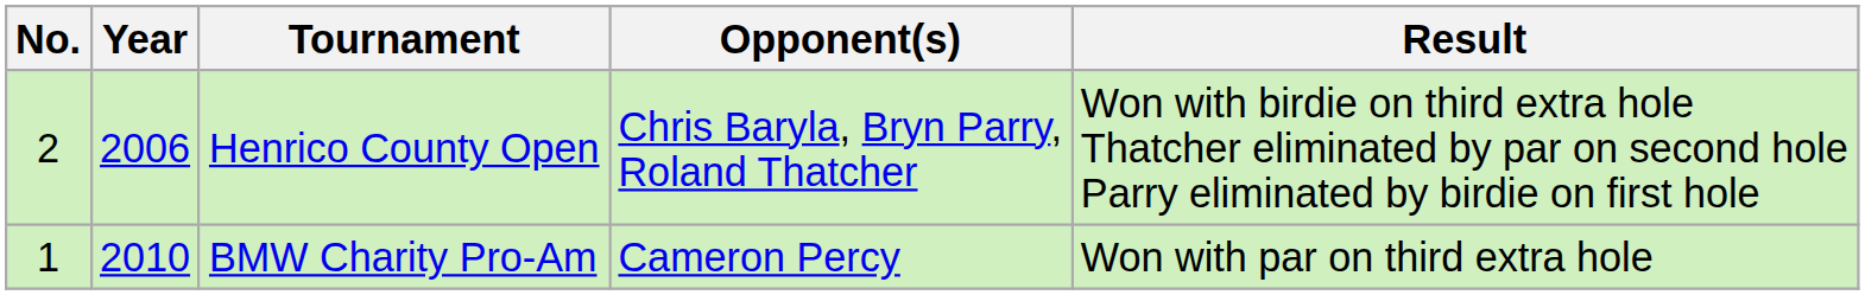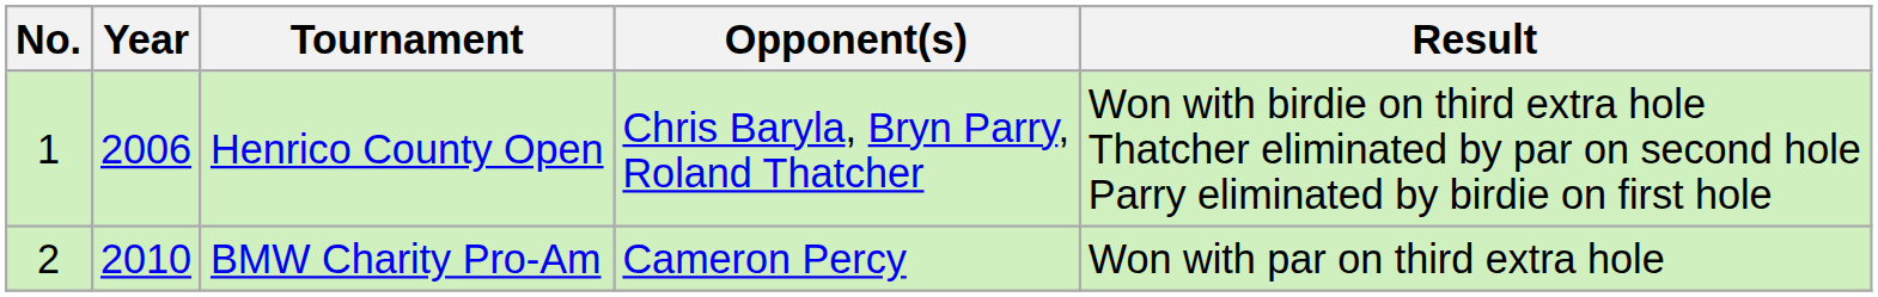 <table class="wikitable" style="font-size:95%;">
 <tr>
 <th>No.</th>
 <th>Year</th>
 <th>Tournament</th>
 <th>Opponent(s)</th>
 <th>Result</th>
 </tr>
 <tr style="background:#D0F0C0;">
-<td align=center>2</td>
+<td align=center>1</td>
 <td align=center><a href='#'>2006</a></td>
 <td><a href='#'>Henrico County Open</a></td>
 <td> <a href='#'>Chris Baryla</a>,  <a href='#'>Bryn Parry</a>,<br> <a href='#'>Roland Thatcher</a></td>
 <td>Won with birdie on third extra hole<br>Thatcher eliminated by par on second hole<br>Parry eliminated by birdie on first hole</td>
 </tr>
 <tr style="background:#D0F0C0;">
-<td align=center>1</td>
+<td align=center>2</td>
 <td align=center><a href='#'>2010</a></td>
 <td><a href='#'>BMW Charity Pro-Am</a></td>
 <td> <a href='#'>Cameron Percy</a></td>
 <td>Won with par on third extra hole</td>
 </tr>
 </table>
